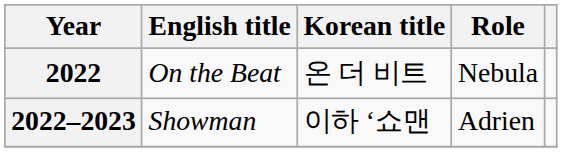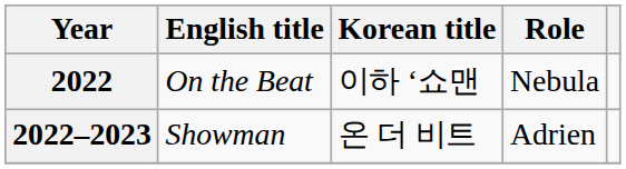 <table class="wikitable sortable plainrowheaders">
 <tr>
 <th scope="col">Year</th>
 <th scope="col">English title</th>
 <th scope="col">Korean title</th>
 <th scope="col">Role</th>
 <th scope="col" class="unsortable"></th>
 </tr>
 <tr>
 <th scope="row">2022</th>
 <td><em>On the Beat</em></td>
-<td>온 더 비트</td>
+<td>이하 ‘쇼맨</td>
 <td>Nebula</td>
 <td></td>
 </tr>
 <tr>
 <th scope="row">2022–2023</th>
 <td><em>Showman</em></td>
-<td>이하 ‘쇼맨</td>
+<td>온 더 비트</td>
 <td>Adrien</td>
 <td></td>
 </tr>
 <tr>
 </tr>
 </table>
